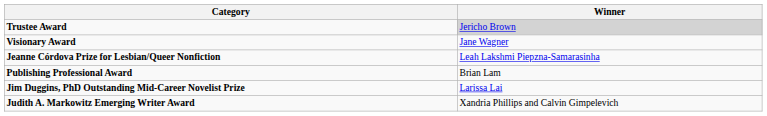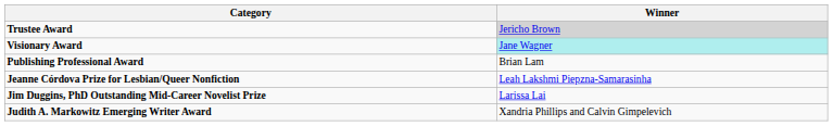 <table class="wikitable" width="100%">
 <tr>
 <th>Category</th>
 <th>Winner</th>
 </tr>
 <tr>
 <td><strong>Trustee Award</strong></td>
 <td style="background: lightgrey;"><a href='#'>Jericho Brown</a></td>
 </tr>
 <tr>
 <td><strong>Visionary Award</strong></td>
-<td><a href='#'>Jane Wagner</a></td>
+<td style="background: paleturquoise;"><a href='#'>Jane Wagner</a></td>
+</tr>
+<tr>
+<td><strong>Publishing Professional Award</strong></td>
+<td>Brian Lam</td>
 </tr>
 <tr>
 <td><strong>Jeanne Córdova Prize for Lesbian/Queer Nonfiction</strong></td>
 <td><a href='#'>Leah Lakshmi Piepzna-Samarasinha</a></td>
-</tr>
-<tr>
-<td><strong>Publishing Professional Award</strong></td>
-<td>Brian Lam</td>
 </tr>
 <tr>
 <td><strong>Jim Duggins, PhD Outstanding Mid-Career Novelist Prize</strong></td>
 <td><a href='#'>Larissa Lai</a></td>
 </tr>
 <tr>
 <td><strong>Judith A. Markowitz Emerging Writer Award</strong></td>
 <td>Xandria Phillips and Calvin Gimpelevich</td>
 </tr>
 </table>
